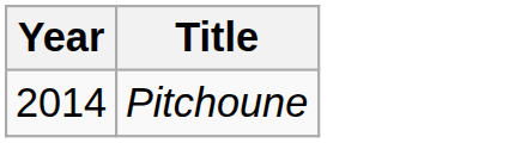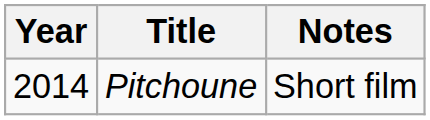 <table class="wikitable sortable">
 <tr>
 <th>Year</th>
 <th>Title</th>
+<th class="unsortable">Notes</th>
 </tr>
 <tr>
 <td>2014</td>
 <td><em>Pitchoune</em></td>
+<td>Short film</td>
 </tr>
 </table>
